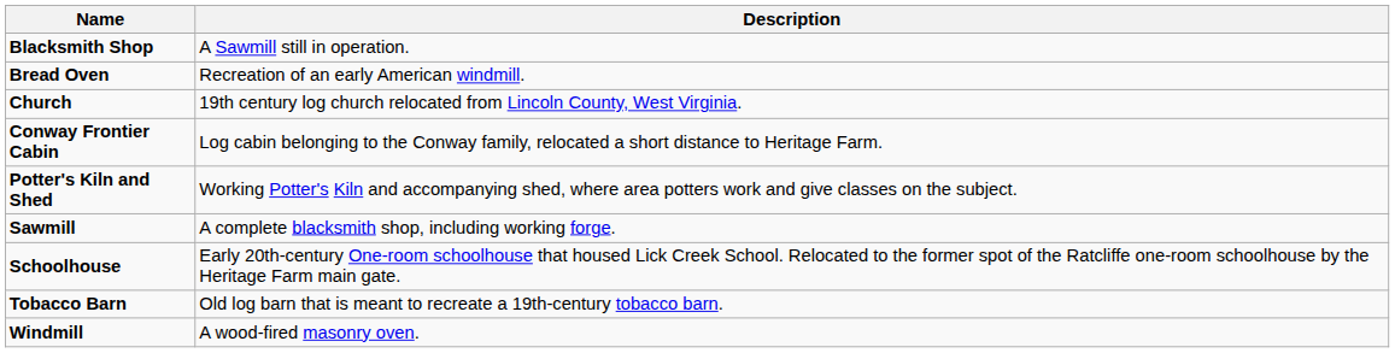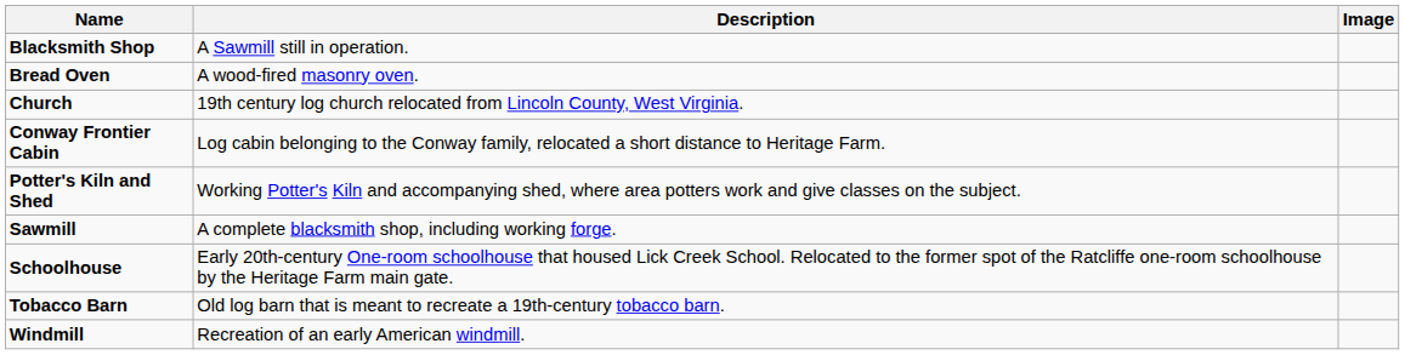 <table class="wikitable">
 <tr>
 <th>Name</th>
 <th>Description</th>
+<th>Image</th>
 </tr>
 <tr>
 <td><strong>Blacksmith Shop</strong></td>
 <td>A <a href='#'>Sawmill</a> still in operation.</td>
+<td></td>
 </tr>
 <tr>
 <td><strong>Bread Oven</strong></td>
-<td>Recreation of an early American <a href='#'>windmill</a>.</td>
+<td>A wood-fired <a href='#'>masonry oven</a>.</td>
+<td></td>
 </tr>
 <tr>
 <td><strong>Church</strong></td>
 <td>19th century log church relocated from <a href='#'>Lincoln County, West Virginia</a>.</td>
+<td></td>
 </tr>
 <tr>
 <td><strong>Conway Frontier Cabin</strong></td>
 <td>Log cabin belonging to the Conway family, relocated a short distance to Heritage Farm.</td>
+<td></td>
 </tr>
 <tr>
 <td><strong>Potter's Kiln and Shed</strong></td>
 <td>Working <a href='#'>Potter's</a> <a href='#'>Kiln</a> and accompanying shed, where area potters work and give classes on the subject.</td>
+<td></td>
 </tr>
 <tr>
 <td><strong>Sawmill</strong></td>
 <td>A complete <a href='#'>blacksmith</a> shop, including working <a href='#'>forge</a>.</td>
+<td></td>
 </tr>
 <tr>
 <td><strong>Schoolhouse</strong></td>
 <td>Early 20th-century <a href='#'>One-room schoolhouse</a> that housed Lick Creek School. Relocated to the former spot of the Ratcliffe one-room schoolhouse by the Heritage Farm main gate.</td>
+<td></td>
 </tr>
 <tr>
 <td><strong>Tobacco Barn</strong></td>
 <td>Old log barn that is meant to recreate a 19th-century <a href='#'>tobacco barn</a>.</td>
+<td></td>
 </tr>
 <tr>
 <td><strong>Windmill</strong></td>
-<td>A wood-fired <a href='#'>masonry oven</a>.</td>
+<td>Recreation of an early American <a href='#'>windmill</a>.</td>
+<td></td>
 </tr>
 </table>
